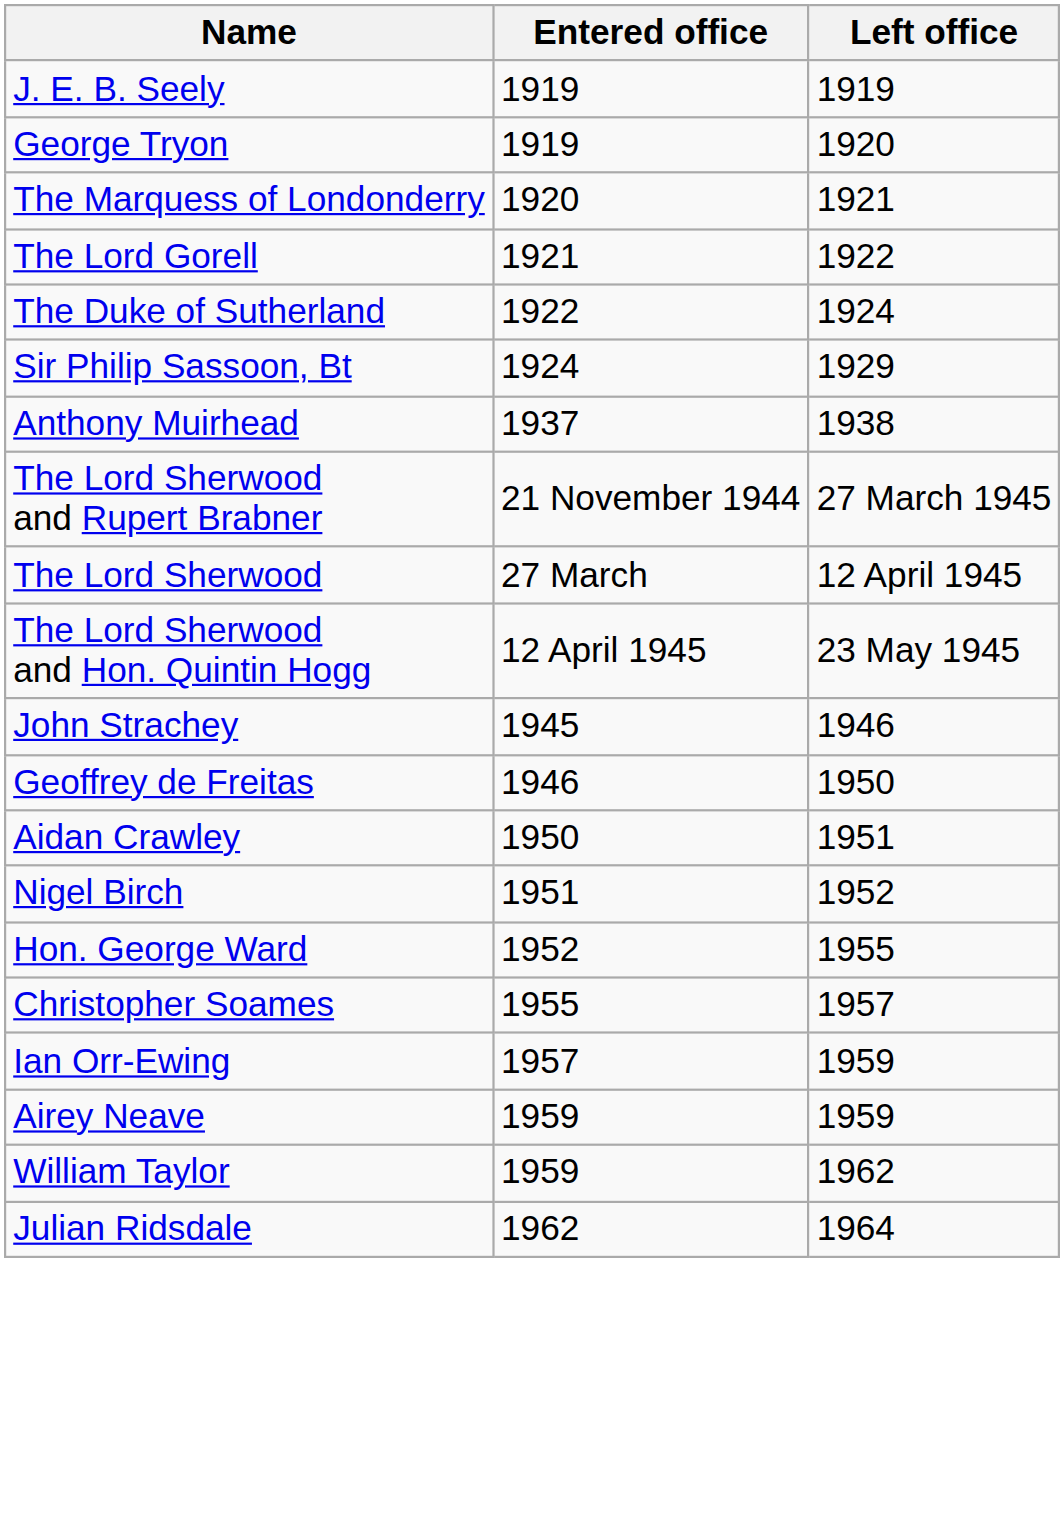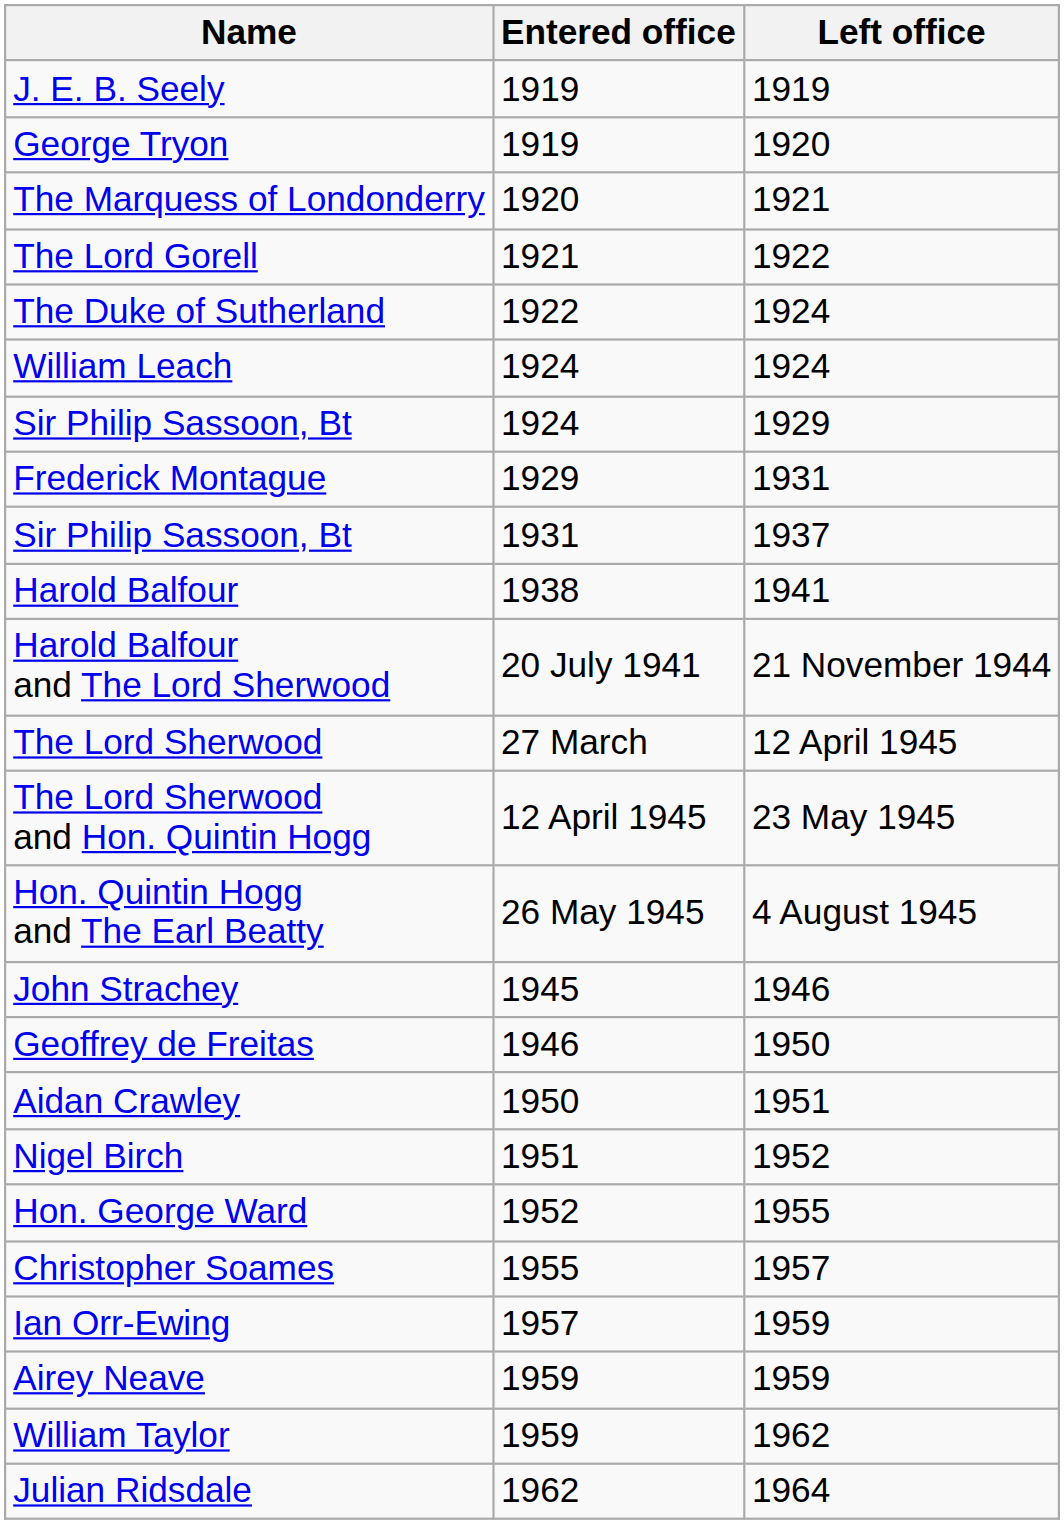 <table class="wikitable" style="text-align:left">
 <tr>
 <th>Name</th>
 <th>Entered office</th>
 <th>Left office</th>
 </tr>
 <tr>
 <td><a href='#'>J. E. B. Seely</a></td>
 <td>1919</td>
 <td>1919</td>
 </tr>
 <tr>
 <td><a href='#'>George Tryon</a></td>
 <td>1919</td>
 <td>1920</td>
 </tr>
 <tr>
 <td><a href='#'>The Marquess of Londonderry</a></td>
 <td>1920</td>
 <td>1921</td>
 </tr>
 <tr>
 <td><a href='#'>The Lord Gorell</a></td>
 <td>1921</td>
 <td>1922</td>
 </tr>
 <tr>
 <td><a href='#'>The Duke of Sutherland</a></td>
 <td>1922</td>
 <td>1924</td>
 </tr>
 <tr>
+<td><a href='#'>William Leach</a></td>
+<td>1924</td>
+<td>1924</td>
+</tr>
+<tr>
 <td><a href='#'>Sir Philip Sassoon, Bt</a></td>
 <td>1924</td>
 <td>1929</td>
 </tr>
 <tr>
-<td><a href='#'>Anthony Muirhead</a></td>
-<td>1937</td>
-<td>1938</td>
+<td><a href='#'>Frederick Montague</a></td>
+<td>1929</td>
+<td>1931</td>
 </tr>
 <tr>
-<td><a href='#'>The Lord Sherwood</a> <br> and <a href='#'>Rupert Brabner</a></td>
+<td><a href='#'>Sir Philip Sassoon, Bt</a></td>
+<td>1931</td>
+<td>1937</td>
+</tr>
+<tr>
+<td><a href='#'>Harold Balfour</a></td>
+<td>1938</td>
+<td>1941</td>
+</tr>
+<tr>
+<td><a href='#'>Harold Balfour</a> <br> and <a href='#'>The Lord Sherwood</a></td>
+<td>20 July 1941</td>
 <td>21 November 1944</td>
-<td>27 March 1945</td>
 </tr>
 <tr>
 <td><a href='#'>The Lord Sherwood</a></td>
 <td>27 March</td>
 <td>12 April 1945</td>
 </tr>
 <tr>
 <td><a href='#'>The Lord Sherwood</a> <br> and <a href='#'>Hon. Quintin Hogg</a></td>
 <td>12 April 1945</td>
 <td>23 May 1945</td>
+</tr>
+<tr>
+<td><a href='#'>Hon. Quintin Hogg</a> <br> and <a href='#'>The Earl Beatty</a></td>
+<td>26 May 1945</td>
+<td>4 August 1945</td>
 </tr>
 <tr>
 <td><a href='#'>John Strachey</a></td>
 <td>1945</td>
 <td>1946</td>
 </tr>
 <tr>
 <td><a href='#'>Geoffrey de Freitas</a></td>
 <td>1946</td>
 <td>1950</td>
 </tr>
 <tr>
 <td><a href='#'>Aidan Crawley</a></td>
 <td>1950</td>
 <td>1951</td>
 </tr>
 <tr>
 <td><a href='#'>Nigel Birch</a></td>
 <td>1951</td>
 <td>1952</td>
 </tr>
 <tr>
 <td><a href='#'>Hon. George Ward</a></td>
 <td>1952</td>
 <td>1955</td>
 </tr>
 <tr>
 <td><a href='#'>Christopher Soames</a></td>
 <td>1955</td>
 <td>1957</td>
 </tr>
 <tr>
 <td><a href='#'>Ian Orr-Ewing</a></td>
 <td>1957</td>
 <td>1959</td>
 </tr>
 <tr>
 <td><a href='#'>Airey Neave</a></td>
 <td>1959</td>
 <td>1959</td>
 </tr>
 <tr>
 <td><a href='#'>William Taylor</a></td>
 <td>1959</td>
 <td>1962</td>
 </tr>
 <tr>
 <td><a href='#'>Julian Ridsdale</a></td>
 <td>1962</td>
 <td>1964</td>
 </tr>
 </table>
